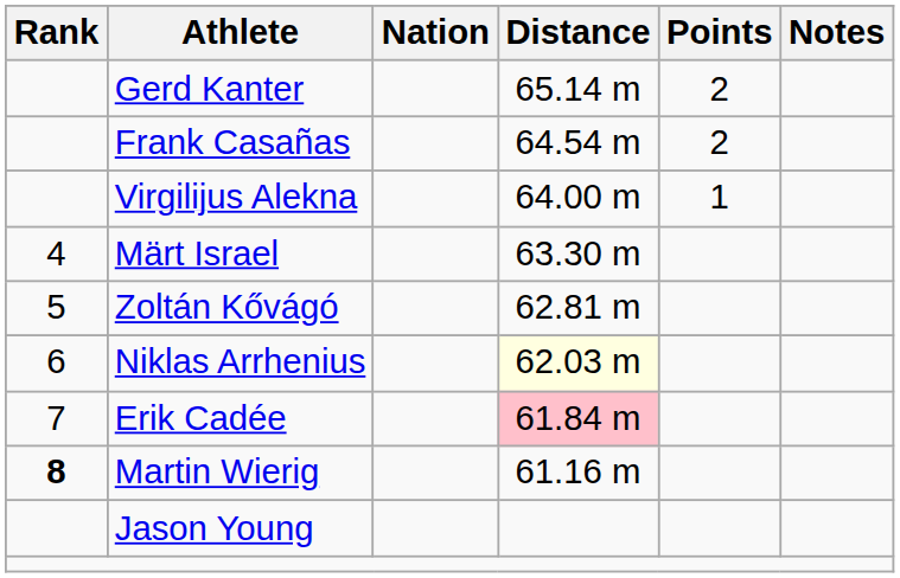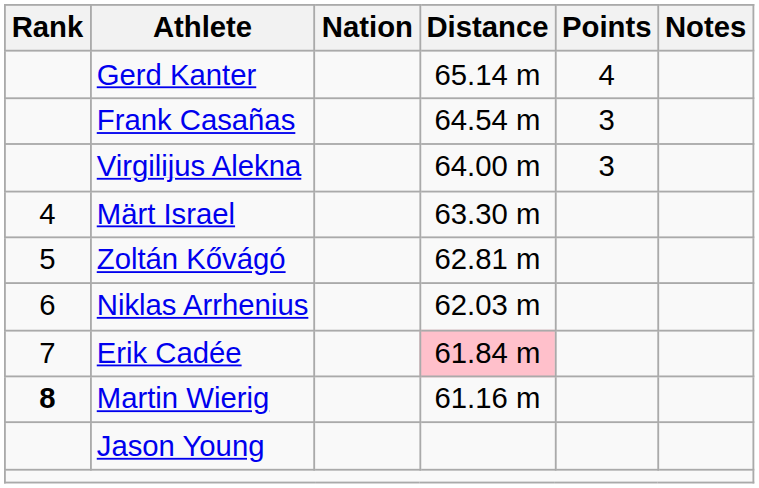 <table class="wikitable mw-datatable sortable" style="text-align:center;">
 <tr>
 <th scope="col" style="width: 10px;">Rank</th>
 <th scope="col">Athlete</th>
 <th scope="col">Nation</th>
 <th scope="col">Distance</th>
 <th scope="col">Points</th>
 <th scope="col">Notes</th>
 </tr>
 <tr>
 <td></td>
 <td align="left"><a href='#'>Gerd Kanter</a></td>
 <td align="left"></td>
 <td>65.14 m</td>
-<td>2</td>
+<td>4</td>
 <td></td>
 </tr>
 <tr>
 <td></td>
 <td align="left"><a href='#'>Frank Casañas</a></td>
 <td align="left"></td>
 <td>64.54 m</td>
-<td>2</td>
+<td>3</td>
 <td></td>
 </tr>
 <tr>
 <td></td>
 <td align="left"><a href='#'>Virgilijus Alekna</a></td>
 <td align="left"></td>
 <td>64.00 m</td>
-<td>1</td>
+<td>3</td>
 <td></td>
 </tr>
 <tr>
 <td>4</td>
 <td align="left"><a href='#'>Märt Israel</a></td>
 <td align="left"></td>
 <td>63.30 m</td>
 <td></td>
 <td></td>
 </tr>
 <tr>
 <td>5</td>
 <td align="left"><a href='#'>Zoltán Kővágó</a></td>
 <td align="left"></td>
 <td>62.81 m</td>
 <td></td>
 <td></td>
 </tr>
 <tr>
 <td>6</td>
 <td align="left"><a href='#'>Niklas Arrhenius</a></td>
 <td align="left"></td>
-<td style="background: lightyellow;">62.03 m</td>
+<td>62.03 m</td>
 <td></td>
 <td></td>
 </tr>
 <tr>
 <td>7</td>
 <td align="left"><a href='#'>Erik Cadée</a></td>
 <td align="left"></td>
 <td style="background: pink;">61.84 m</td>
 <td></td>
 <td></td>
 </tr>
 <tr>
 <td><strong>8</strong></td>
 <td align="left"><a href='#'>Martin Wierig</a></td>
 <td align="left"></td>
 <td>61.16 m</td>
 <td></td>
 <td></td>
 </tr>
 <tr>
 <td></td>
 <td align="left"><a href='#'>Jason Young</a></td>
 <td align="left"></td>
 <td></td>
 <td></td>
 <td></td>
 </tr>
 <tr class="sortbottom">
 <td colspan="6"></td>
 </tr>
 </table>
